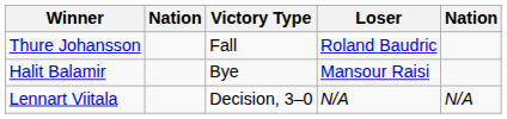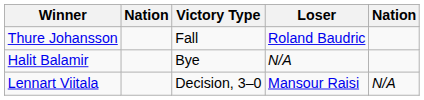 <table class="wikitable sortable" style="text-align:left;">
 <tr>
 <th>Winner</th>
 <th>Nation</th>
 <th>Victory Type</th>
 <th>Loser</th>
 <th>Nation</th>
 </tr>
 <tr>
 <td><a href='#'>Thure Johansson</a></td>
 <td></td>
 <td>Fall</td>
 <td><a href='#'>Roland Baudric</a></td>
 <td></td>
 </tr>
 <tr>
 <td><a href='#'>Halit Balamir</a></td>
 <td></td>
 <td>Bye</td>
-<td><a href='#'>Mansour Raisi</a></td>
+<td><em>N/A</em></td>
 <td></td>
 </tr>
 <tr>
 <td><a href='#'>Lennart Viitala</a></td>
 <td></td>
 <td>Decision, 3–0</td>
-<td><em>N/A</em></td>
+<td><a href='#'>Mansour Raisi</a></td>
 <td><em>N/A</em></td>
 </tr>
 </table>
